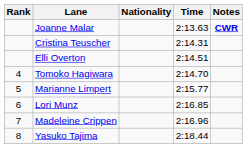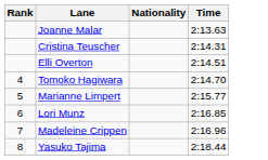 <table class="wikitable sortable" style="text-align:center">
 <tr>
 <th>Rank</th>
 <th>Lane</th>
 <th>Nationality</th>
 <th>Time</th>
-<th>Notes</th>
 </tr>
 <tr>
 <td></td>
 <td align=left><a href='#'>Joanne Malar</a></td>
 <td align=left></td>
 <td>2:13.63</td>
-<td><strong><a href='#'>CWR</a></strong></td>
 </tr>
 <tr>
 <td></td>
 <td align=left><a href='#'>Cristina Teuscher</a></td>
 <td align=left></td>
 <td>2:14.31</td>
-<td></td>
 </tr>
 <tr>
 <td></td>
 <td align=left><a href='#'>Elli Overton</a></td>
 <td align=left></td>
 <td>2:14.51</td>
-<td></td>
 </tr>
 <tr>
 <td>4</td>
 <td align=left><a href='#'>Tomoko Hagiwara</a></td>
 <td align=left></td>
 <td>2:14.70</td>
-<td></td>
 </tr>
 <tr>
 <td>5</td>
 <td align=left><a href='#'>Marianne Limpert</a></td>
 <td align=left></td>
 <td>2:15.77</td>
-<td></td>
 </tr>
 <tr>
 <td>6</td>
 <td align=left><a href='#'>Lori Munz</a></td>
 <td align=left></td>
 <td>2:16.85</td>
-<td></td>
 </tr>
 <tr>
 <td>7</td>
 <td align=left><a href='#'>Madeleine Crippen</a></td>
 <td align=left></td>
 <td>2:16.96</td>
-<td></td>
 </tr>
 <tr>
 <td>8</td>
 <td align=left><a href='#'>Yasuko Tajima</a></td>
 <td align=left></td>
 <td>2:18.44</td>
-<td></td>
 </tr>
 </table>
